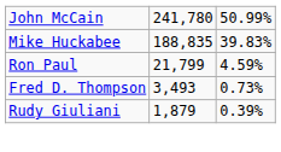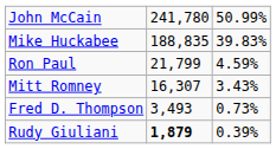 <table class="wikitable" style="float:left;">
 <tr>
 <td><a href='#'>John McCain</a></td>
 <td>241,780</td>
 <td>50.99%</td>
 </tr>
 <tr>
 <td><a href='#'>Mike Huckabee</a></td>
 <td>188,835</td>
 <td>39.83%</td>
 </tr>
 <tr>
 <td><a href='#'>Ron Paul</a></td>
 <td>21,799</td>
 <td>4.59%</td>
 </tr>
 <tr>
+<td><a href='#'>Mitt Romney</a></td>
+<td>16,307</td>
+<td>3.43%</td>
+</tr>
+<tr>
 <td><a href='#'>Fred D. Thompson</a></td>
 <td>3,493</td>
 <td>0.73%</td>
 </tr>
 <tr>
 <td><a href='#'>Rudy Giuliani</a></td>
-<td>1,879</td>
+<td><strong>1,879</strong></td>
 <td>0.39%</td>
 </tr>
 </table>
